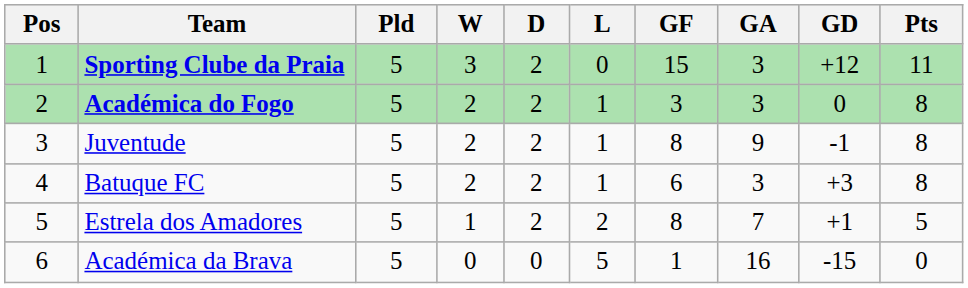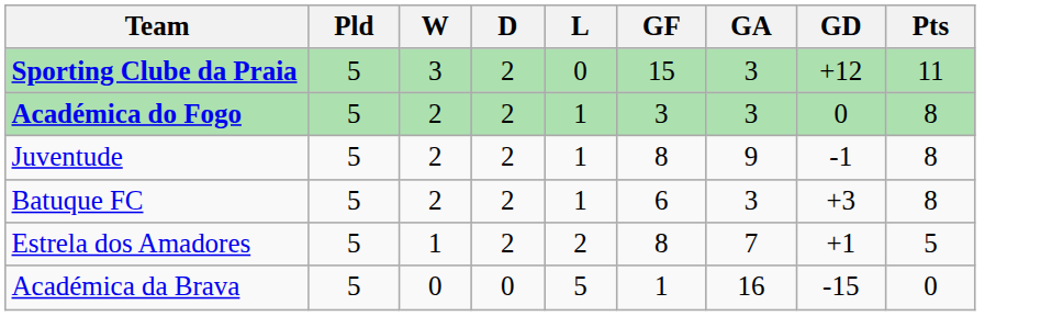 <table class="wikitable" style="text-align: center;">
 <tr>
-<th style="width: 40px;">Pos</th>
 <th style="width: 170px;">Team</th>
 <th style="width: 45px;">Pld</th>
 <th style="width: 35px;">W</th>
 <th style="width: 35px;">D</th>
 <th style="width: 35px;">L</th>
 <th style="width: 45px;">GF</th>
 <th style="width: 45px;">GA</th>
 <th style="width: 45px;">GD</th>
 <th style="width: 45px;">Pts</th>
 </tr>
 <tr style="background:#ACE1AF;">
-<td>1</td>
 <td style="text-align: left;"><strong><a href='#'>Sporting Clube da Praia</a></strong></td>
 <td>5</td>
 <td>3</td>
 <td>2</td>
 <td>0</td>
 <td>15</td>
 <td>3</td>
 <td>+12</td>
 <td>11</td>
 </tr>
 <tr style="background:#ACE1AF;">
-<td>2</td>
 <td style="text-align: left;"><strong><a href='#'>Académica do Fogo</a></strong></td>
 <td>5</td>
 <td>2</td>
 <td>2</td>
 <td>1</td>
 <td>3</td>
 <td>3</td>
 <td>0</td>
 <td>8</td>
 </tr>
 <tr>
-<td>3</td>
 <td style="text-align: left;"><a href='#'>Juventude</a></td>
 <td>5</td>
 <td>2</td>
 <td>2</td>
 <td>1</td>
 <td>8</td>
 <td>9</td>
 <td>-1</td>
 <td>8</td>
 </tr>
 <tr>
-<td>4</td>
 <td style="text-align: left;"><a href='#'>Batuque FC</a></td>
 <td>5</td>
 <td>2</td>
 <td>2</td>
 <td>1</td>
 <td>6</td>
 <td>3</td>
 <td>+3</td>
 <td>8</td>
 </tr>
 <tr>
-<td>5</td>
 <td style="text-align: left;"><a href='#'>Estrela dos Amadores</a></td>
 <td>5</td>
 <td>1</td>
 <td>2</td>
 <td>2</td>
 <td>8</td>
 <td>7</td>
 <td>+1</td>
 <td>5</td>
 </tr>
 <tr>
-<td>6</td>
 <td style="text-align: left;"><a href='#'>Académica da Brava</a></td>
 <td>5</td>
 <td>0</td>
 <td>0</td>
 <td>5</td>
 <td>1</td>
 <td>16</td>
 <td>-15</td>
 <td>0</td>
 </tr>
 </table>
